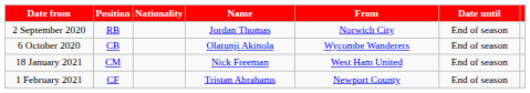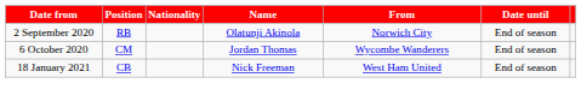 <table class="wikitable"  style="text-align:center; font-size:90%; ">
 <tr>
 <th style="background:red; color:white; width:120px;">Date from</th>
 <th style="background:red; color:white; width:50px;">Position</th>
 <th style="background:red; color:white; width:50px;">Nationality</th>
 <th style="background:red; color:white; width:150px;">Name</th>
 <th style="background:red; color:white; width:200px;">From</th>
 <th style="background:red; color:white; width:110px;">Date until</th>
 <th style="background:red; color:white;"></th>
 </tr>
 <tr>
 <td>2 September 2020</td>
 <td><a href='#'>RB</a></td>
 <td></td>
-<td><a href='#'>Jordan Thomas</a></td>
+<td><a href='#'>Olatunji Akinola</a></td>
 <td> <a href='#'>Norwich City</a></td>
 <td>End of season</td>
 <td></td>
 </tr>
 <tr>
 <td>6 October 2020</td>
-<td><a href='#'>CB</a></td>
+<td><a href='#'>CM</a></td>
 <td></td>
-<td><a href='#'>Olatunji Akinola</a></td>
+<td><a href='#'>Jordan Thomas</a></td>
 <td> <a href='#'>Wycombe Wanderers</a></td>
 <td>End of season</td>
 <td></td>
 </tr>
 <tr>
 <td>18 January 2021</td>
-<td><a href='#'>CM</a></td>
+<td><a href='#'>CB</a></td>
 <td></td>
 <td><a href='#'>Nick Freeman</a></td>
 <td> <a href='#'>West Ham United</a></td>
 <td>End of season</td>
 <td></td>
 </tr>
-<tr>
-<td>1 February 2021</td>
-<td><a href='#'>CF</a></td>
-<td></td>
-<td><a href='#'>Tristan Abrahams</a></td>
-<td> <a href='#'>Newport County</a></td>
-<td>End of season</td>
-<td></td>
-</tr>
 </table>
